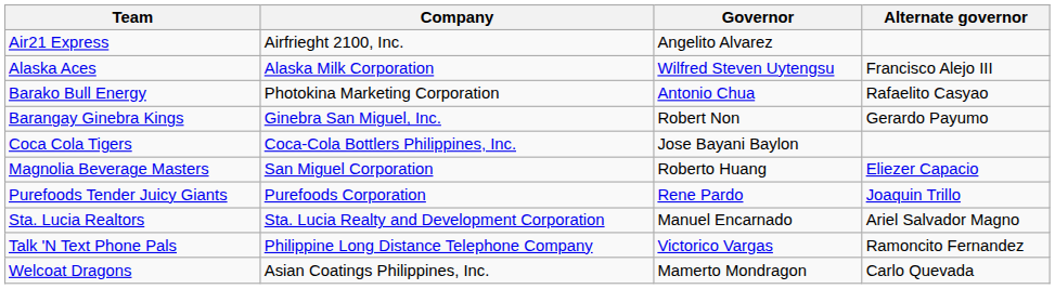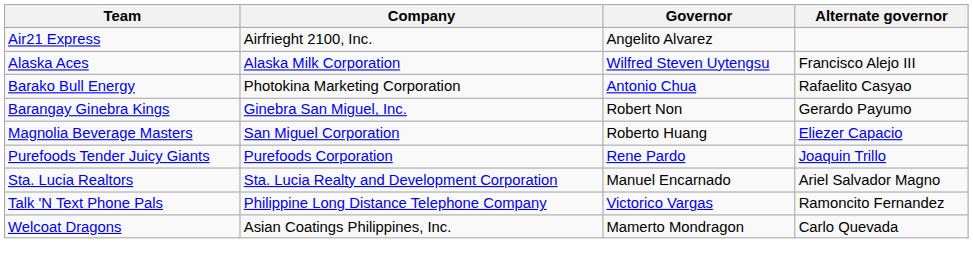 <table class="wikitable sortable" style="font-size:85%; width:70%">
 <tr>
 <th>Team</th>
 <th>Company</th>
 <th>Governor</th>
 <th>Alternate governor</th>
 </tr>
 <tr>
 <td><a href='#'>Air21 Express</a></td>
 <td>Airfrieght 2100, Inc.</td>
 <td>Angelito Alvarez</td>
 <td></td>
 </tr>
 <tr>
 <td><a href='#'>Alaska Aces</a></td>
 <td><a href='#'>Alaska Milk Corporation</a></td>
 <td><a href='#'>Wilfred Steven Uytengsu</a></td>
 <td>Francisco Alejo III</td>
 </tr>
 <tr>
 <td><a href='#'>Barako Bull Energy</a></td>
 <td>Photokina Marketing Corporation</td>
 <td><a href='#'>Antonio Chua</a></td>
 <td>Rafaelito Casyao</td>
 </tr>
 <tr>
 <td><a href='#'>Barangay Ginebra Kings</a></td>
 <td><a href='#'>Ginebra San Miguel, Inc.</a></td>
 <td>Robert Non</td>
 <td>Gerardo Payumo</td>
 </tr>
 <tr>
-<td><a href='#'>Coca Cola Tigers</a></td>
-<td><a href='#'>Coca-Cola Bottlers Philippines, Inc.</a></td>
-<td>Jose Bayani Baylon</td>
-<td></td>
-</tr>
-<tr>
 <td><a href='#'>Magnolia Beverage Masters</a></td>
 <td><a href='#'>San Miguel Corporation</a></td>
 <td>Roberto Huang</td>
 <td><a href='#'>Eliezer Capacio</a></td>
 </tr>
 <tr>
 <td><a href='#'>Purefoods Tender Juicy Giants</a></td>
 <td><a href='#'>Purefoods Corporation</a></td>
 <td><a href='#'>Rene Pardo</a></td>
 <td><a href='#'>Joaquin Trillo</a></td>
 </tr>
 <tr>
 <td><a href='#'>Sta. Lucia Realtors</a></td>
 <td><a href='#'>Sta. Lucia Realty and Development Corporation</a></td>
 <td>Manuel Encarnado</td>
 <td>Ariel Salvador Magno</td>
 </tr>
 <tr>
 <td><a href='#'>Talk 'N Text Phone Pals</a></td>
 <td><a href='#'>Philippine Long Distance Telephone Company</a></td>
 <td><a href='#'>Victorico Vargas</a></td>
 <td>Ramoncito Fernandez</td>
 </tr>
 <tr>
 <td><a href='#'>Welcoat Dragons</a></td>
 <td>Asian Coatings Philippines, Inc.</td>
 <td>Mamerto Mondragon</td>
 <td>Carlo Quevada</td>
 </tr>
 </table>
